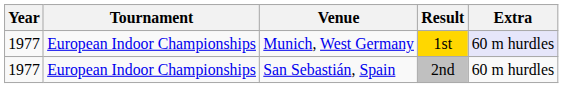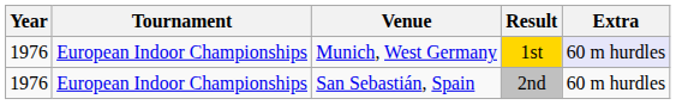 <table class="wikitable" style="font-size: 95%;">
 <tr>
 <th>Year</th>
 <th>Tournament</th>
 <th>Venue</th>
 <th>Result</th>
 <th>Extra</th>
 </tr>
 <tr>
-<td>1977</td>
+<td>1976</td>
 <td><a href='#'>European Indoor Championships</a></td>
 <td><a href='#'>Munich</a>, <a href='#'>West Germany</a></td>
 <td style="background-color:gold" align="center">1st</td>
 <td style="background: lavender;">60 m hurdles</td>
 </tr>
 <tr>
-<td>1977</td>
+<td>1976</td>
 <td><a href='#'>European Indoor Championships</a></td>
 <td><a href='#'>San Sebastián</a>, <a href='#'>Spain</a></td>
 <td bgcolor="silver" align="center">2nd</td>
 <td>60 m hurdles</td>
 </tr>
 </table>
